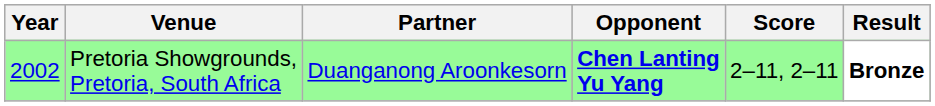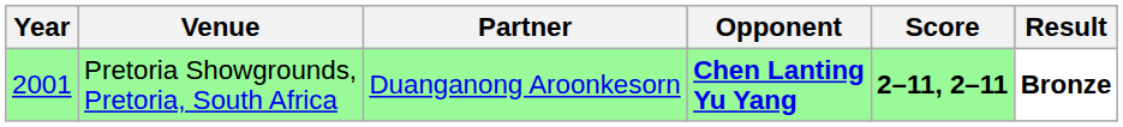 <table class="sortable wikitable" style="font-size: 90%;">
 <tr>
 <th>Year</th>
 <th>Venue</th>
 <th>Partner</th>
 <th>Opponent</th>
 <th>Score</th>
 <th>Result</th>
 </tr>
 <tr style="background:#98FB98">
-<td align="center"><a href='#'>2002</a></td>
+<td align="center"><a href='#'>2001</a></td>
 <td align="left">Pretoria Showgrounds,<br><a href='#'>Pretoria, South Africa</a></td>
 <td align="left"> <a href='#'>Duanganong Aroonkesorn</a></td>
 <td align="left"><strong> <a href='#'>Chen Lanting</a> <br>  <a href='#'>Yu Yang</a></strong></td>
-<td align="left">2–11, 2–11</td>
+<td align="left"><strong>2–11, 2–11</strong></td>
 <td style="text-align:left; background:white"> <strong>Bronze</strong></td>
 </tr>
 </table>
